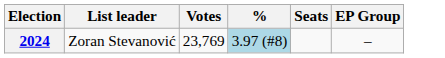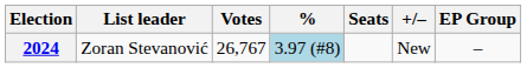 <table class=wikitable style="text-align: center;">
 <tr>
 <th>Election</th>
 <th>List leader</th>
 <th>Votes</th>
 <th>%</th>
 <th>Seats</th>
+<th>+/–</th>
 <th>EP Group</th>
 </tr>
 <tr>
 <th><a href='#'>2024</a></th>
 <td>Zoran Stevanović</td>
-<td>23,769</td>
+<td>26,767</td>
 <td style="background: lightblue;">3.97 (#8)</td>
 <td></td>
+<td>New</td>
 <td>–</td>
 </tr>
 </table>
